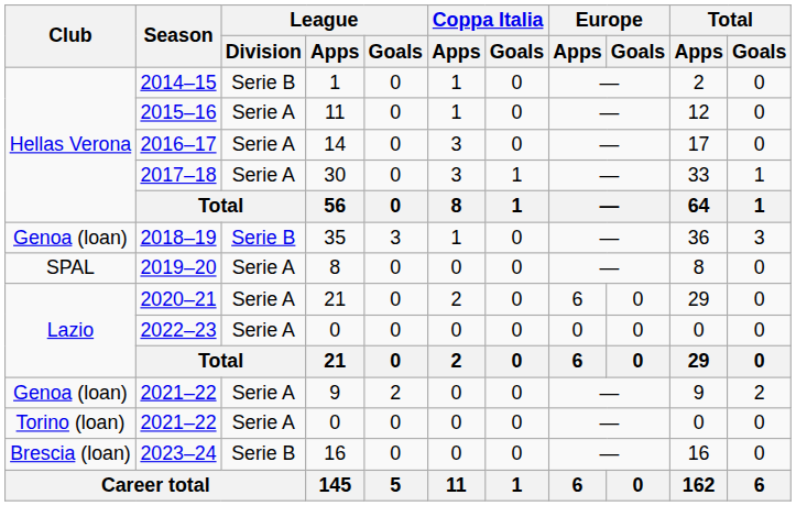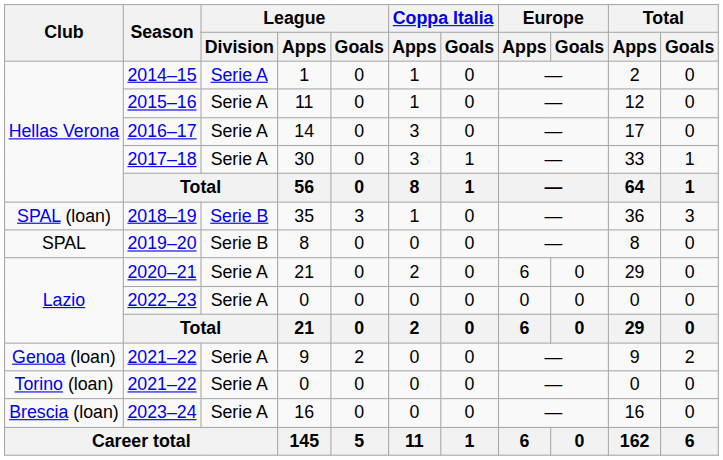 <table class="wikitable" style="text-align: center">
 <tr>
 <th rowspan="2">Club</th>
 <th rowspan="2">Season</th>
 <th colspan="3">League</th>
 <th colspan="2"><a href='#'>Coppa Italia</a></th>
 <th colspan="2">Europe</th>
 <th colspan="2">Total</th>
 </tr>
 <tr>
 <th>Division</th>
 <th>Apps</th>
 <th>Goals</th>
 <th>Apps</th>
 <th>Goals</th>
 <th>Apps</th>
 <th>Goals</th>
 <th>Apps</th>
 <th>Goals</th>
 </tr>
 <tr>
 <td rowspan="5"><a href='#'>Hellas Verona</a></td>
 <td><a href='#'>2014–15</a></td>
-<td>Serie B</td>
+<td><a href='#'>Serie A</a></td>
 <td>1</td>
 <td>0</td>
 <td>1</td>
 <td>0</td>
 <td colspan="2">—</td>
 <td>2</td>
 <td>0</td>
 </tr>
 <tr>
 <td><a href='#'>2015–16</a></td>
 <td>Serie A</td>
 <td>11</td>
 <td>0</td>
 <td>1</td>
 <td>0</td>
 <td colspan="2">—</td>
 <td>12</td>
 <td>0</td>
 </tr>
 <tr>
 <td><a href='#'>2016–17</a></td>
 <td>Serie A</td>
 <td>14</td>
 <td>0</td>
 <td>3</td>
 <td>0</td>
 <td colspan="2">—</td>
 <td>17</td>
 <td>0</td>
 </tr>
 <tr>
 <td><a href='#'>2017–18</a></td>
 <td>Serie A</td>
 <td>30</td>
 <td>0</td>
 <td>3</td>
 <td>1</td>
 <td colspan="2">—</td>
 <td>33</td>
 <td>1</td>
 </tr>
 <tr>
 <th colspan="2">Total</th>
 <th>56</th>
 <th>0</th>
 <th>8</th>
 <th>1</th>
 <th colspan="2">—</th>
 <th>64</th>
 <th>1</th>
 </tr>
 <tr>
-<td><a href='#'>Genoa</a> (loan)</td>
+<td><a href='#'>SPAL</a> (loan)</td>
 <td><a href='#'>2018–19</a></td>
 <td><a href='#'>Serie B</a></td>
 <td>35</td>
 <td>3</td>
 <td>1</td>
 <td>0</td>
 <td colspan="2">—</td>
 <td>36</td>
 <td>3</td>
 </tr>
 <tr>
 <td>SPAL</td>
 <td><a href='#'>2019–20</a></td>
-<td>Serie A</td>
+<td>Serie B</td>
 <td>8</td>
 <td>0</td>
 <td>0</td>
 <td>0</td>
 <td colspan="2">—</td>
 <td>8</td>
 <td>0</td>
 </tr>
 <tr>
 <td rowspan="3"><a href='#'>Lazio</a></td>
 <td><a href='#'>2020–21</a></td>
 <td>Serie A</td>
 <td>21</td>
 <td>0</td>
 <td>2</td>
 <td>0</td>
 <td>6</td>
 <td>0</td>
 <td>29</td>
 <td>0</td>
 </tr>
 <tr>
 <td><a href='#'>2022–23</a></td>
 <td>Serie A</td>
 <td>0</td>
 <td>0</td>
 <td>0</td>
 <td>0</td>
 <td>0</td>
 <td>0</td>
 <td>0</td>
 <td>0</td>
 </tr>
 <tr>
 <th colspan="2">Total</th>
 <th>21</th>
 <th>0</th>
 <th>2</th>
 <th>0</th>
 <th>6</th>
 <th>0</th>
 <th>29</th>
 <th>0</th>
 </tr>
 <tr>
 <td><a href='#'>Genoa</a> (loan)</td>
 <td><a href='#'>2021–22</a></td>
 <td>Serie A</td>
 <td>9</td>
 <td>2</td>
 <td>0</td>
 <td>0</td>
 <td colspan="2">—</td>
 <td>9</td>
 <td>2</td>
 </tr>
 <tr>
 <td><a href='#'>Torino</a> (loan)</td>
 <td><a href='#'>2021–22</a></td>
 <td>Serie A</td>
 <td>0</td>
 <td>0</td>
 <td>0</td>
 <td>0</td>
 <td colspan="2">—</td>
 <td>0</td>
 <td>0</td>
 </tr>
 <tr>
 <td><a href='#'>Brescia</a> (loan)</td>
 <td><a href='#'>2023–24</a></td>
-<td>Serie B</td>
+<td>Serie A</td>
 <td>16</td>
 <td>0</td>
 <td>0</td>
 <td>0</td>
 <td colspan="2">—</td>
 <td>16</td>
 <td>0</td>
 </tr>
 <tr>
 <th colspan="3">Career total</th>
 <th>145</th>
 <th>5</th>
 <th>11</th>
 <th>1</th>
 <th>6</th>
 <th>0</th>
 <th>162</th>
 <th>6</th>
 </tr>
 </table>
